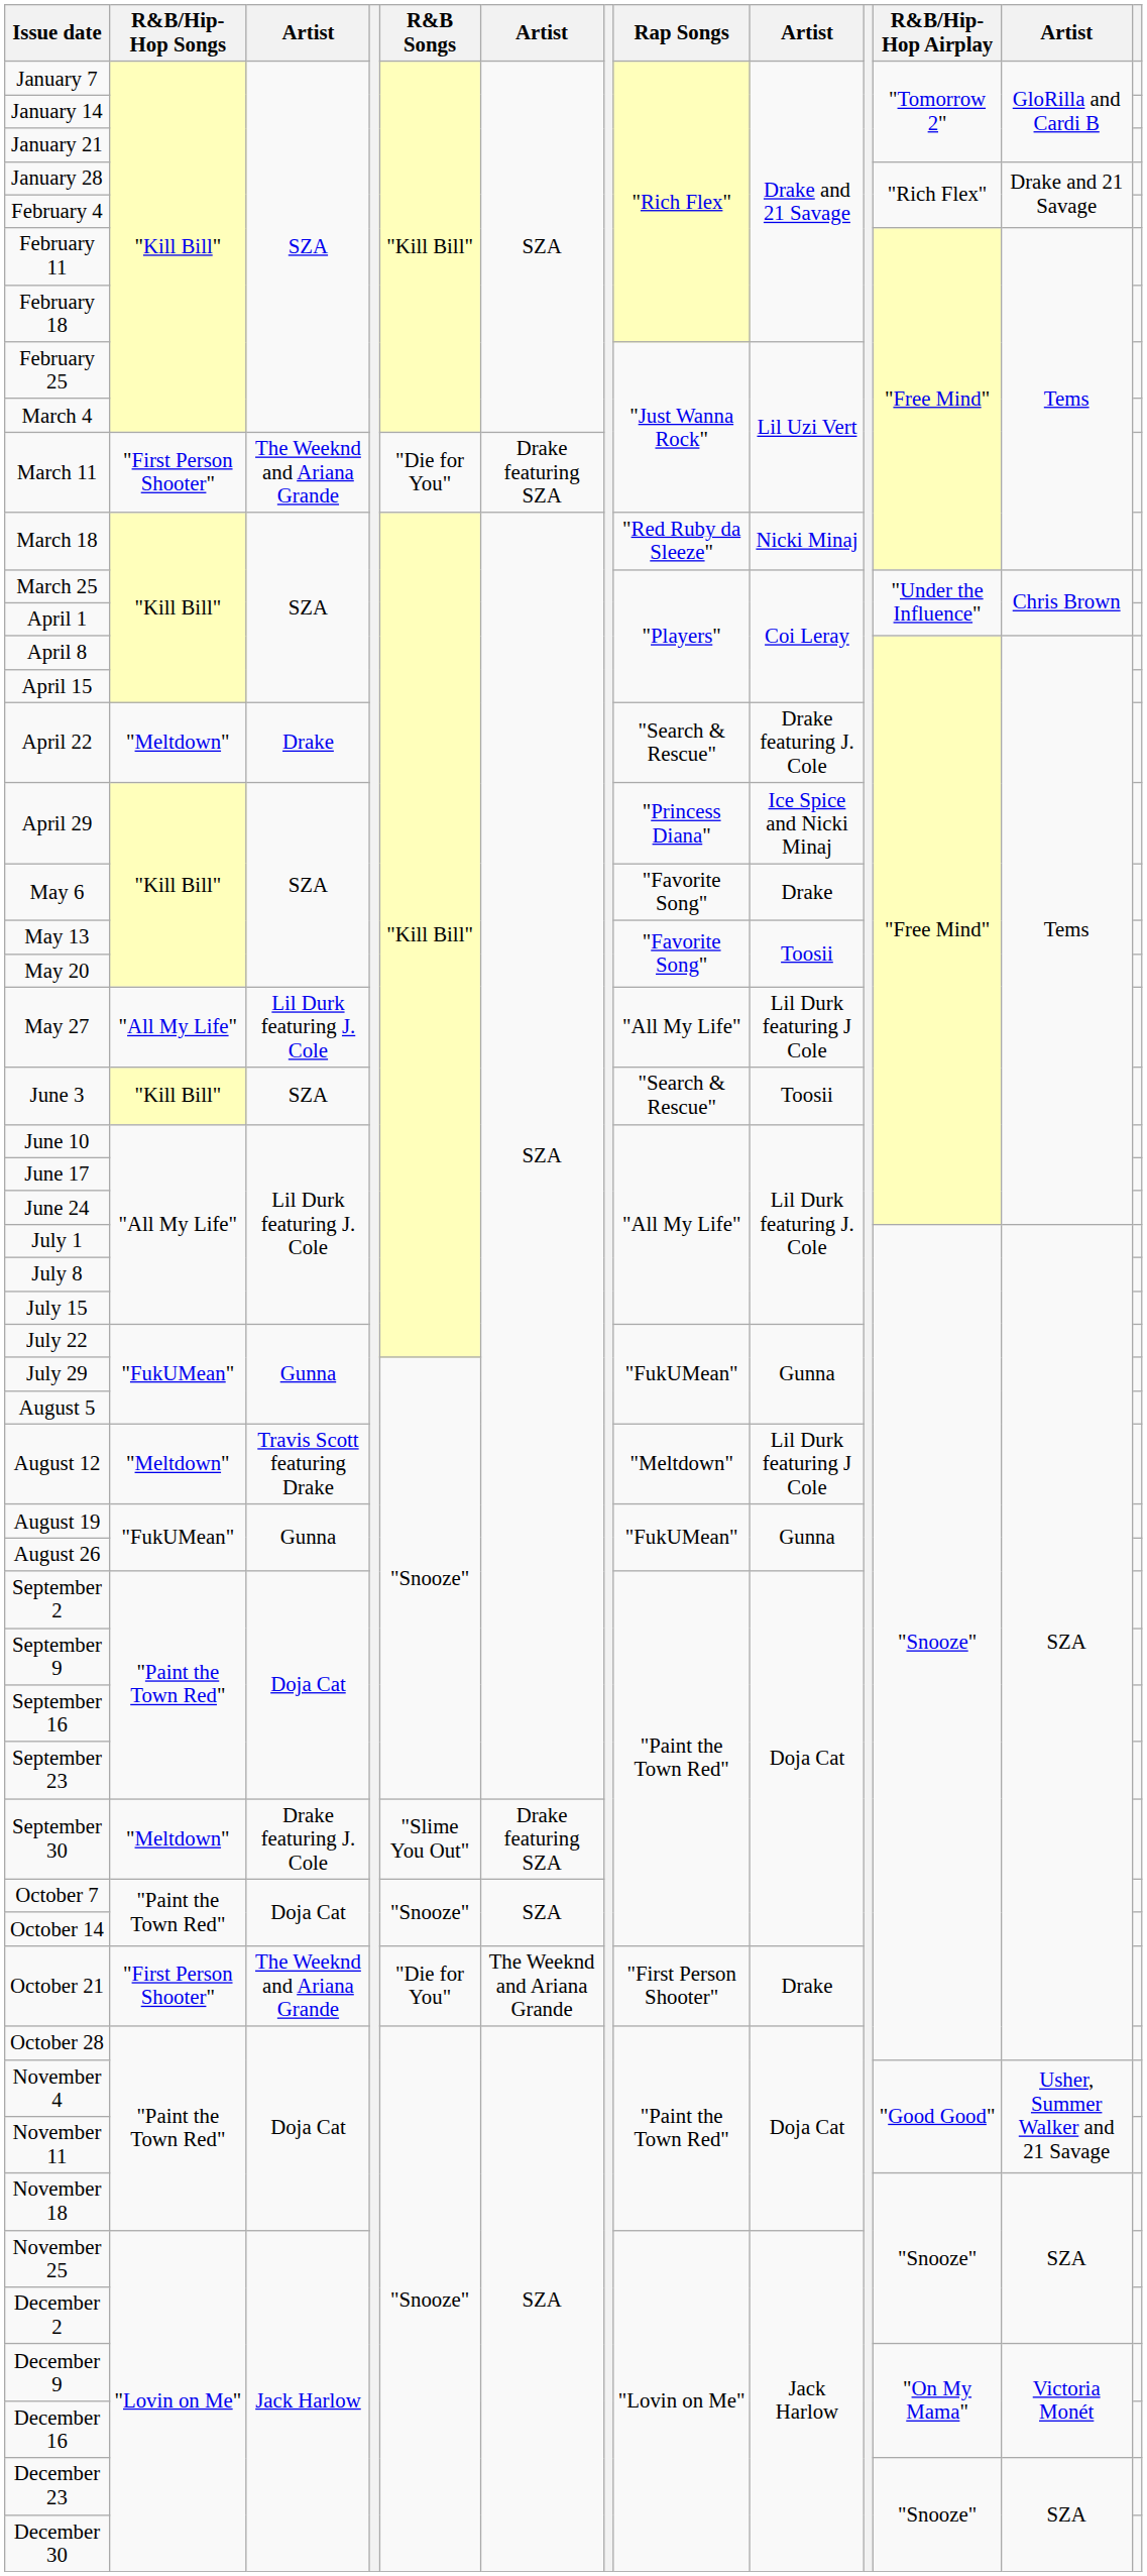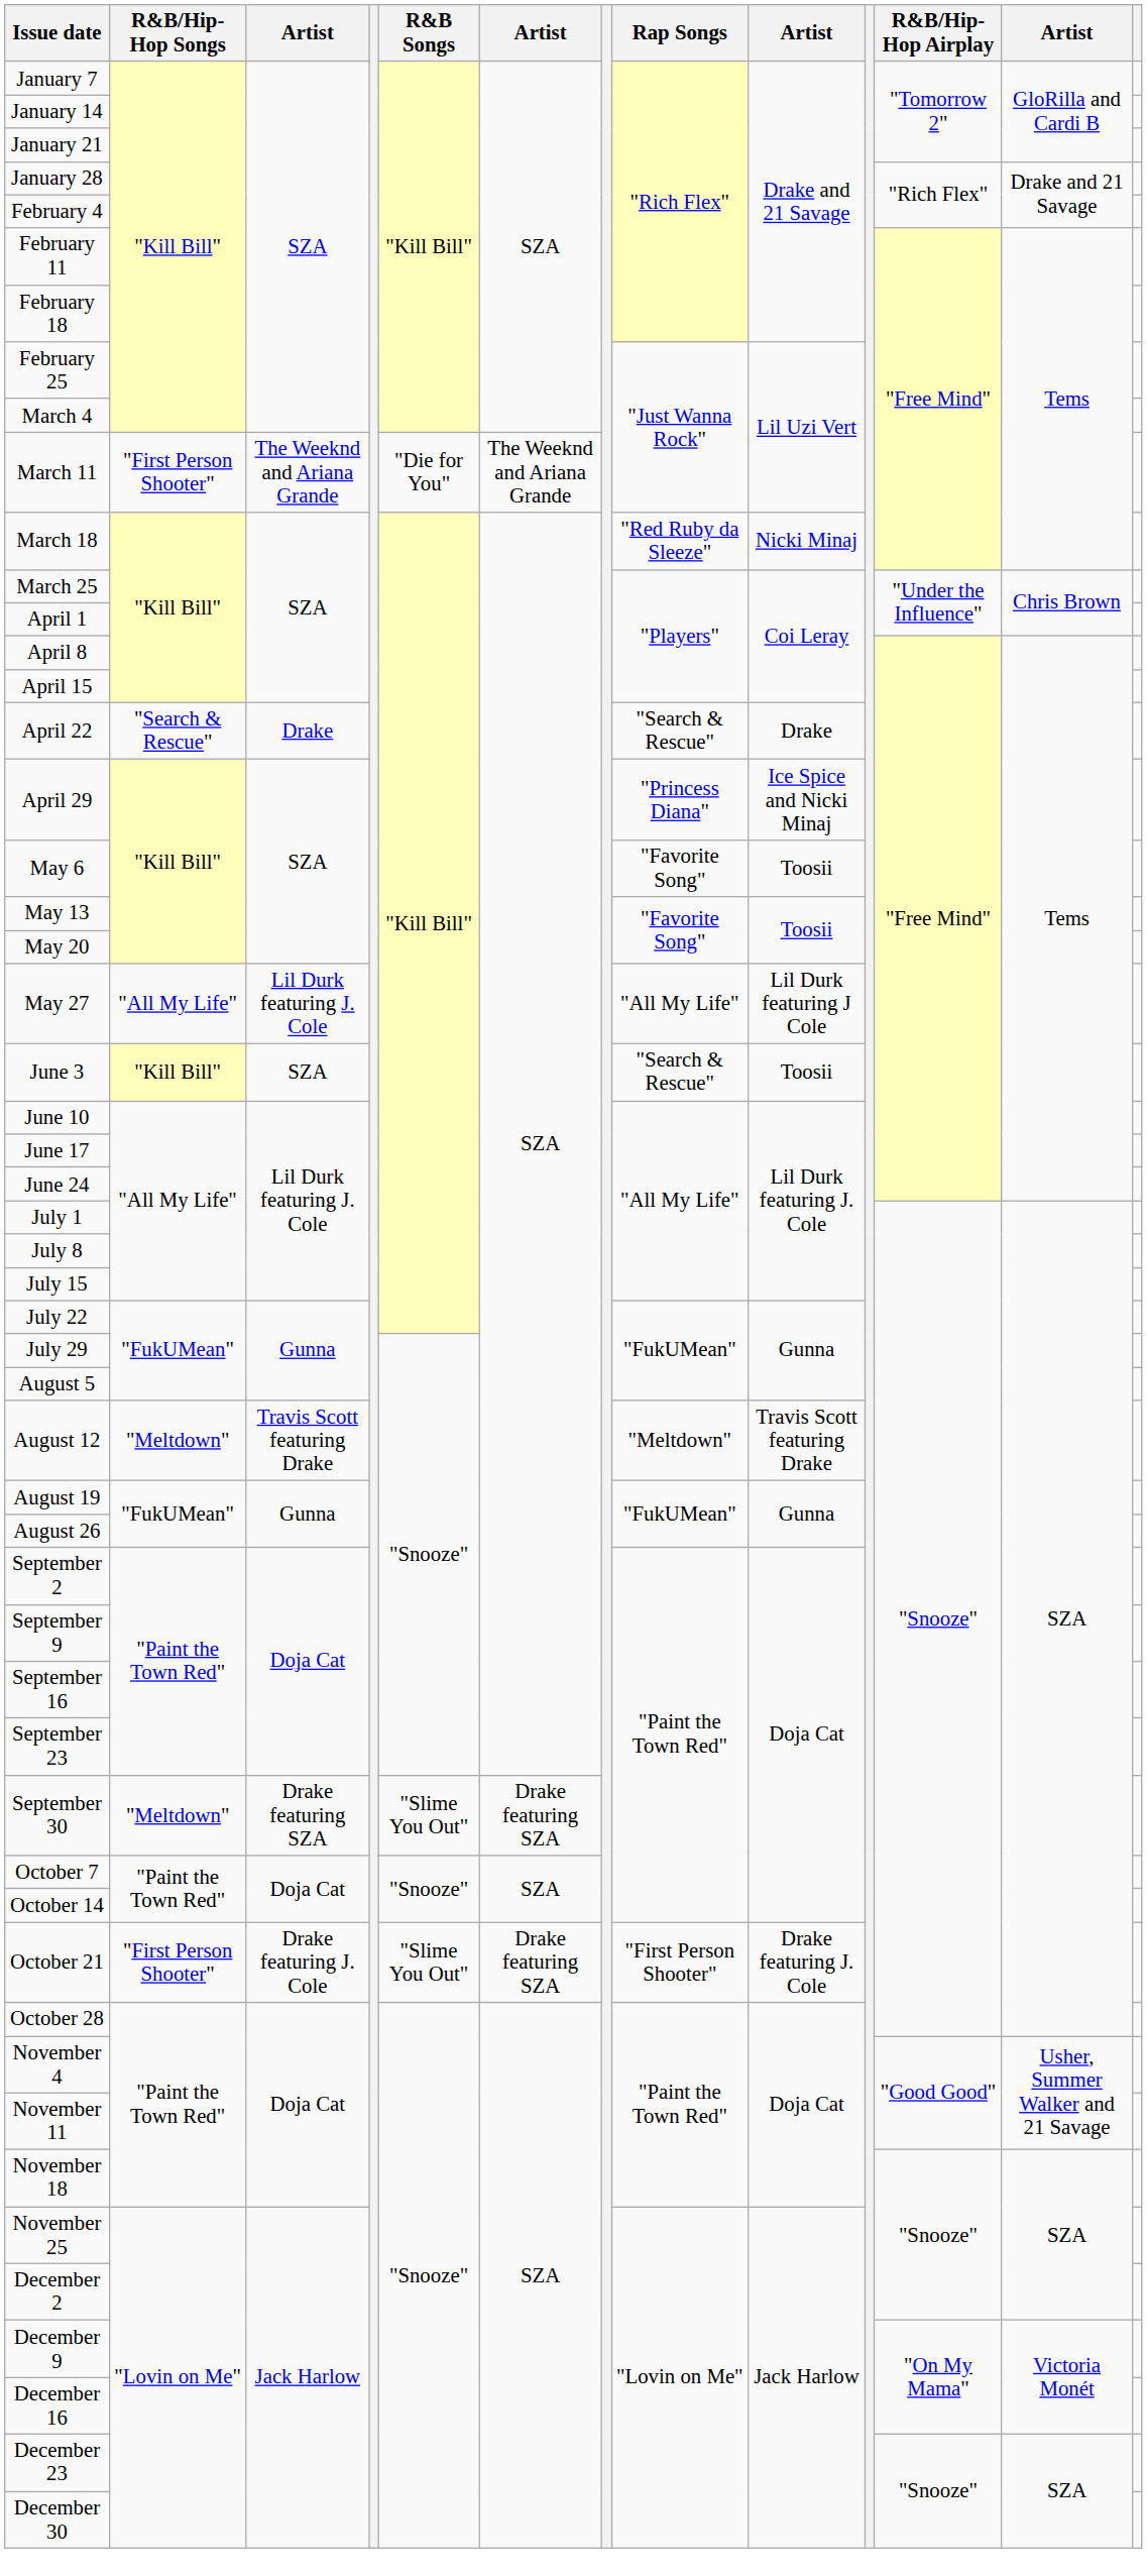 <table class="wikitable plainheaders" style="text-align:center;">
 <tr>
 <th scope="col">Issue date</th>
 <th scope="col">R&B/Hip-Hop Songs</th>
 <th scope="col">Artist</th>
 <th rowspan="54"></th>
 <th scope="col">R&B Songs</th>
 <th scope="col">Artist</th>
 <th rowspan="54"></th>
 <th scope="col">Rap Songs</th>
 <th scope="col">Artist</th>
 <th rowspan="54"></th>
 <th scope="col">R&B/Hip-Hop Airplay</th>
 <th scope="col">Artist</th>
 <th scope="col"></th>
 </tr>
 <tr>
 <td scope="row">January 7</td>
 <td style="background-color:#FFFFBB" rowspan="9">"<a href='#'>Kill Bill</a>" </td>
 <td rowspan="9"><a href='#'>SZA</a></td>
 <td style="background-color:#FFFFBB" rowspan="9">"Kill Bill" </td>
 <td rowspan="9">SZA</td>
 <td style="background-color:#FFFFBB" rowspan="7">"<a href='#'>Rich Flex</a>" </td>
 <td rowspan="7"><a href='#'>Drake</a> and <a href='#'>21 Savage</a></td>
 <td rowspan="3">"<a href='#'>Tomorrow 2</a>"</td>
 <td rowspan="3"><a href='#'>GloRilla</a> and <a href='#'>Cardi B</a></td>
 <td></td>
 </tr>
 <tr>
 <td scope="row">January 14</td>
 <td></td>
 </tr>
 <tr>
 <td scope="row">January 21</td>
 <td></td>
 </tr>
 <tr>
 <td scope="row">January 28</td>
 <td rowspan="2">"Rich Flex"</td>
 <td rowspan="2">Drake and 21 Savage</td>
 <td></td>
 </tr>
 <tr>
 <td scope="row">February 4</td>
 <td></td>
 </tr>
 <tr>
 <td scope="row">February 11</td>
 <td style="background-color:#FFFFBB" rowspan="6">"<a href='#'>Free Mind</a>" </td>
 <td rowspan="6"><a href='#'>Tems</a></td>
 <td></td>
 </tr>
 <tr>
 <td scope="row">February 18</td>
 <td></td>
 </tr>
 <tr>
 <td scope="row">February 25</td>
 <td rowspan="3">"<a href='#'>Just Wanna Rock</a>"</td>
 <td rowspan="3"><a href='#'>Lil Uzi Vert</a></td>
 <td></td>
 </tr>
 <tr>
 <td scope="row">March 4</td>
 <td></td>
 </tr>
 <tr>
 <td scope="row">March 11</td>
 <td>"<a href='#'>First Person Shooter</a>"</td>
 <td><a href='#'>The Weeknd</a> and <a href='#'>Ariana Grande</a></td>
 <td>"Die for You"</td>
-<td>Drake featuring SZA</td>
+<td>The Weeknd and Ariana Grande</td>
 <td></td>
 </tr>
 <tr>
 <td scope="row">March 18</td>
 <td style="background-color:#FFFFBB" rowspan="5">"Kill Bill" </td>
 <td rowspan="5">SZA</td>
 <td rowspan="19" style="background-color:#FFFFBB">"Kill Bill" </td>
 <td rowspan="28">SZA</td>
 <td>"<a href='#'>Red Ruby da Sleeze</a>"</td>
 <td><a href='#'>Nicki Minaj</a></td>
 <td></td>
 </tr>
 <tr>
 <td>March 25</td>
 <td rowspan="4">"<a href='#'>Players</a>"</td>
 <td rowspan="4"><a href='#'>Coi Leray</a></td>
 <td rowspan="2">"<a href='#'>Under the Influence</a>"</td>
 <td rowspan="2"><a href='#'>Chris Brown</a></td>
 <td></td>
 </tr>
 <tr>
 <td>April 1</td>
 <td></td>
 </tr>
 <tr>
 <td>April 8</td>
 <td style="background-color:#FFFFBB" rowspan="12">"Free Mind" </td>
 <td rowspan="12">Tems</td>
 <td></td>
 </tr>
 <tr>
 <td>April 15</td>
 <td></td>
 </tr>
 <tr>
 <td>April 22</td>
-<td>"<a href='#'>Meltdown</a>"</td>
+<td>"<a href='#'>Search & Rescue</a>"</td>
 <td><a href='#'>Drake</a></td>
 <td>"Search & Rescue"</td>
-<td>Drake featuring J. Cole</td>
+<td>Drake</td>
 <td></td>
 </tr>
 <tr>
 <td>April 29</td>
 <td style="background-color:#FFFFBB "rowspan="4">"Kill Bill" </td>
 <td rowspan="4">SZA</td>
 <td>"<a href='#'>Princess Diana</a>"</td>
 <td><a href='#'>Ice Spice</a> and Nicki Minaj</td>
 <td></td>
 </tr>
 <tr>
 <td>May 6</td>
 <td>"Favorite Song"</td>
-<td>Drake</td>
+<td>Toosii</td>
 <td></td>
 </tr>
 <tr>
 <td>May 13</td>
 <td rowspan="2">"<a href='#'>Favorite Song</a>"</td>
 <td rowspan="2"><a href='#'>Toosii</a></td>
 <td></td>
 </tr>
 <tr>
 <td>May 20</td>
 <td></td>
 </tr>
 <tr>
 <td>May 27</td>
 <td>"<a href='#'>All My Life</a>"</td>
 <td><a href='#'>Lil Durk</a> featuring <a href='#'>J. Cole</a></td>
 <td>"All My Life"</td>
 <td>Lil Durk featuring J Cole</td>
 <td></td>
 </tr>
 <tr>
 <td>June 3</td>
 <td style="background-color:#FFFFBB">"Kill Bill" </td>
 <td>SZA</td>
 <td>"Search & Rescue"</td>
 <td>Toosii</td>
 <td></td>
 </tr>
 <tr>
 <td>June 10</td>
 <td rowspan="6">"All My Life"</td>
 <td rowspan="6">Lil Durk featuring J. Cole</td>
 <td rowspan="6">"All My Life"</td>
 <td rowspan="6">Lil Durk featuring J. Cole</td>
 <td></td>
 </tr>
 <tr>
 <td>June 17</td>
 <td></td>
 </tr>
 <tr>
 <td>June 24</td>
 <td></td>
 </tr>
 <tr>
 <td>July 1</td>
 <td rowspan="18">"<a href='#'>Snooze</a>"</td>
 <td rowspan="18">SZA</td>
 <td></td>
 </tr>
 <tr>
 <td>July 8</td>
 <td></td>
 </tr>
 <tr>
 <td>July 15</td>
 <td></td>
 </tr>
 <tr>
 <td>July 22</td>
 <td rowspan="3">"<a href='#'>FukUMean</a>"</td>
 <td rowspan="3"><a href='#'>Gunna</a></td>
 <td rowspan="3">"FukUMean"</td>
 <td rowspan="3">Gunna</td>
 <td></td>
 </tr>
 <tr>
 <td>July 29</td>
 <td rowspan="9">"Snooze"</td>
 <td></td>
 </tr>
 <tr>
 <td>August 5</td>
 <td></td>
 </tr>
 <tr>
 <td>August 12</td>
 <td>"<a href='#'>Meltdown</a>"</td>
 <td><a href='#'>Travis Scott</a> featuring Drake</td>
 <td>"Meltdown"</td>
-<td>Lil Durk featuring J Cole</td>
+<td>Travis Scott featuring Drake</td>
 <td></td>
 </tr>
 <tr>
 <td>August 19</td>
 <td rowspan="2">"FukUMean"</td>
 <td rowspan="2">Gunna</td>
 <td rowspan="2">"FukUMean"</td>
 <td rowspan="2">Gunna</td>
 <td></td>
 </tr>
 <tr>
 <td>August 26</td>
 <td></td>
 </tr>
 <tr>
 <td>September 2</td>
 <td rowspan="4">"<a href='#'>Paint the Town Red</a>"</td>
 <td rowspan="4"><a href='#'>Doja Cat</a></td>
 <td rowspan="7">"Paint the Town Red"</td>
 <td rowspan="7">Doja Cat</td>
 <td></td>
 </tr>
 <tr>
 <td>September 9</td>
 <td></td>
 </tr>
 <tr>
 <td>September 16</td>
 <td></td>
 </tr>
 <tr>
 <td>September 23</td>
 <td></td>
 </tr>
 <tr>
 <td>September 30</td>
 <td>"<a href='#'>Meltdown</a>"</td>
-<td>Drake featuring J. Cole</td>
+<td>Drake featuring SZA</td>
 <td>"Slime You Out"</td>
 <td>Drake featuring SZA</td>
 <td></td>
 </tr>
 <tr>
 <td>October 7</td>
 <td rowspan="2">"Paint the Town Red"</td>
 <td rowspan="2">Doja Cat</td>
 <td rowspan="2">"Snooze"</td>
 <td rowspan="2">SZA</td>
 <td></td>
 </tr>
 <tr>
 <td>October 14</td>
 <td></td>
 </tr>
 <tr>
 <td>October 21</td>
 <td>"<a href='#'>First Person Shooter</a>"</td>
-<td><a href='#'>The Weeknd</a> and <a href='#'>Ariana Grande</a></td>
-<td>"Die for You"</td>
-<td>The Weeknd and Ariana Grande</td>
+<td>Drake featuring J. Cole</td>
+<td>"Slime You Out"</td>
+<td>Drake featuring SZA</td>
 <td>"First Person Shooter"</td>
-<td>Drake</td>
+<td>Drake featuring J. Cole</td>
 <td></td>
 </tr>
 <tr>
 <td>October 28</td>
 <td rowspan="4">"Paint the Town Red"</td>
 <td rowspan="4">Doja Cat</td>
 <td rowspan="10">"Snooze"</td>
 <td rowspan="10">SZA</td>
 <td rowspan="4">"Paint the Town Red"</td>
 <td rowspan="4">Doja Cat</td>
 <td></td>
 </tr>
 <tr>
 <td>November 4</td>
 <td rowspan="2">"<a href='#'>Good Good</a>"</td>
 <td rowspan="2"><a href='#'>Usher</a>, <a href='#'>Summer Walker</a> and 21 Savage</td>
 <td></td>
 </tr>
 <tr>
 <td>November 11</td>
 <td></td>
 </tr>
 <tr>
 <td>November 18</td>
 <td rowspan="3">"Snooze"</td>
 <td rowspan="3">SZA</td>
 <td></td>
 </tr>
 <tr>
 <td>November 25</td>
 <td rowspan="6">"<a href='#'>Lovin on Me</a>"</td>
 <td rowspan="6"><a href='#'>Jack Harlow</a></td>
 <td rowspan="6">"Lovin on Me"</td>
 <td rowspan="6">Jack Harlow</td>
 <td></td>
 </tr>
 <tr>
 <td>December 2</td>
 <td></td>
 </tr>
 <tr>
 <td>December 9</td>
 <td rowspan="2">"<a href='#'>On My Mama</a>"</td>
 <td rowspan="2"><a href='#'>Victoria Monét</a></td>
 <td></td>
 </tr>
 <tr>
 <td>December 16</td>
 <td></td>
 </tr>
 <tr>
 <td>December 23</td>
 <td rowspan="2">"Snooze"</td>
 <td rowspan="2">SZA</td>
 <td></td>
 </tr>
 <tr>
 <td>December 30</td>
 <td></td>
 </tr>
 </table>
